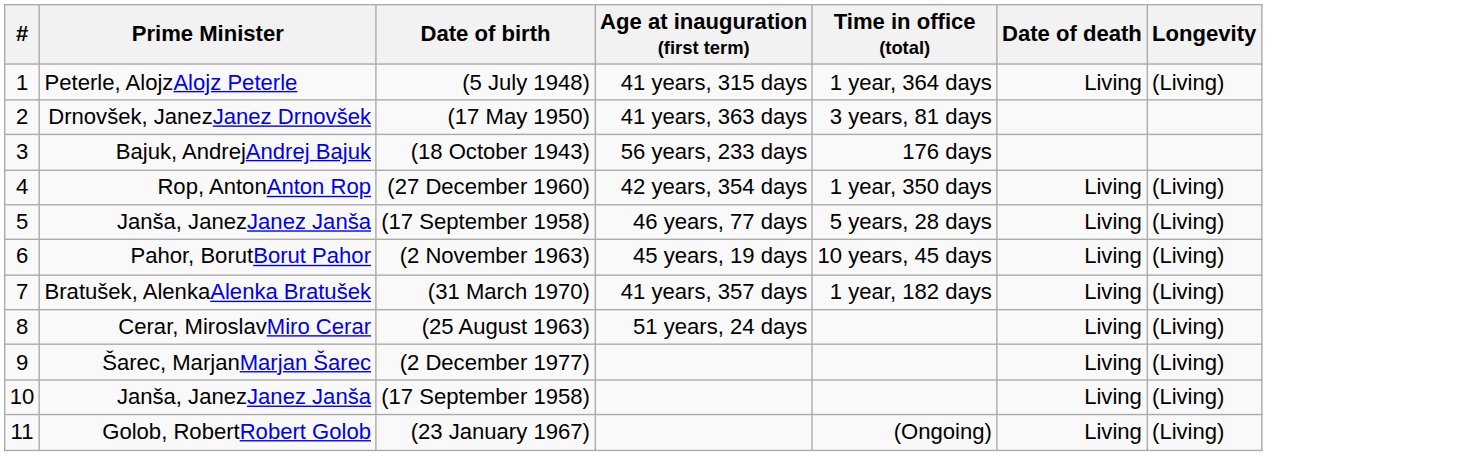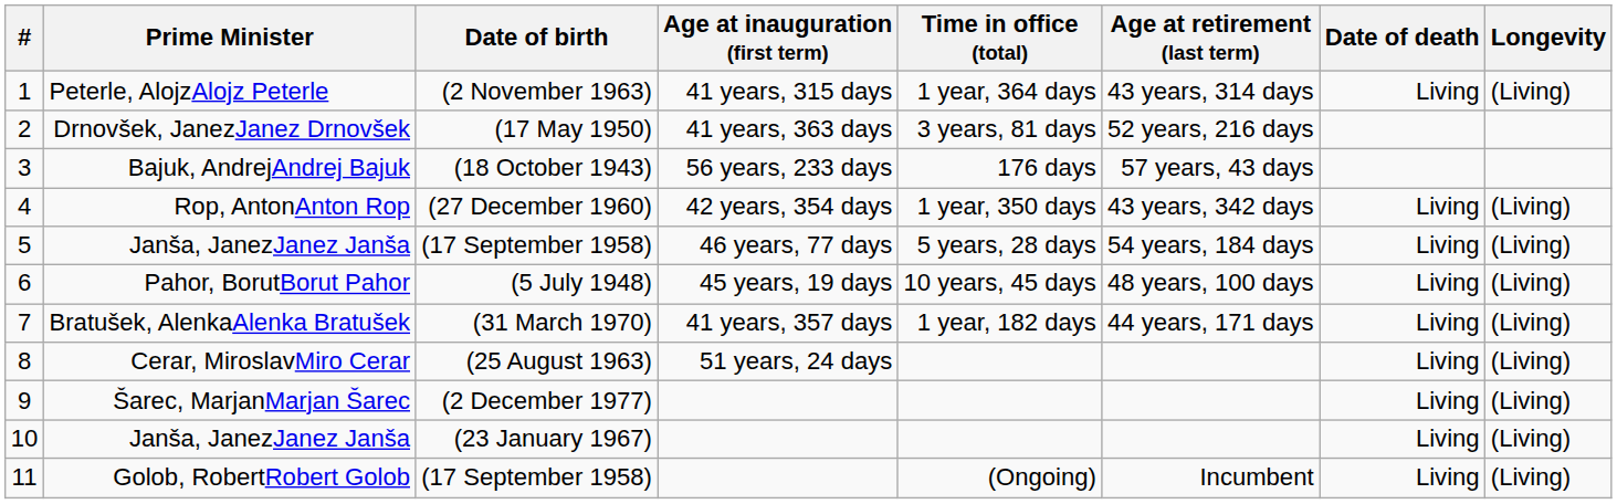 <table class="wikitable sortable" style="">
 <tr>
 <th>#</th>
 <th>Prime Minister</th>
 <th>Date of birth</th>
 <th>Age at inauguration<br><small>(first term)</small></th>
 <th>Time in office<br><small>(total)</small></th>
+<th>Age at retirement<br><small>(last term)</small></th>
 <th>Date of death</th>
 <th>Longevity</th>
 </tr>
 <tr>
 <td align="center">1</td>
 <td><span>Peterle, Alojz</span><a href='#'>Alojz Peterle</a></td>
-<td align=right><span>(<span>5 July 1948</span>)</span></td>
+<td align=right><span>(<span>2 November 1963</span>)</span></td>
 <td align=right>41 years, 315 days</td>
 <td align=right>1 year,  364 days</td>
+<td align=right>43 years, 314 days</td>
 <td align=right>Living</td>
 <td> (Living)</td>
 </tr>
 <tr>
 <td align="center">2</td>
 <td align=right><span>Drnovšek, Janez</span><a href='#'>Janez Drnovšek</a></td>
 <td align=right><span>(<span>17 May 1950</span>)</span></td>
 <td align=right>41 years, 363 days</td>
 <td align=right>3 years,  81 days</td>
+<td align=right>52 years, 216 days</td>
 <td align=right></td>
 <td></td>
 </tr>
 <tr>
 <td align="center">3</td>
 <td align=right><span>Bajuk, Andrej</span><a href='#'>Andrej Bajuk</a></td>
 <td align=right><span>(<span>18 October 1943</span>)</span></td>
 <td align=right>56 years, 233 days</td>
 <td align=right>176 days</td>
+<td align=right>57 years,  43 days</td>
 <td align=right></td>
 <td></td>
 </tr>
 <tr>
 <td align="center">4</td>
 <td align=right><span>Rop, Anton</span><a href='#'>Anton Rop</a></td>
 <td align=right><span>(<span>27 December 1960</span>)</span></td>
 <td align=right>42 years, 354 days</td>
 <td align=right>1 year,  350 days</td>
+<td align=right>43 years, 342 days</td>
 <td align=right>Living</td>
 <td> (Living)</td>
 </tr>
 <tr>
 <td align="center">5</td>
 <td align=right><span>Janša, Janez</span><a href='#'>Janez Janša</a></td>
 <td align=right><span>(<span>17 September 1958</span>)</span></td>
 <td align=right>46 years, 77 days</td>
 <td align=right>5 years,  28 days</td>
+<td align=right>54 years, 184 days</td>
 <td align=right>Living</td>
 <td> (Living)</td>
 </tr>
 <tr>
 <td align="center">6</td>
 <td align=right><span>Pahor, Borut</span><a href='#'>Borut Pahor</a></td>
-<td align=right><span>(<span>2 November 1963</span>)</span></td>
+<td align=right><span>(<span>5 July 1948</span>)</span></td>
 <td align=right>45 years,  19 days</td>
 <td align=right>10 years,  45 days</td>
+<td align=right>48 years, 100 days</td>
 <td align=right>Living</td>
 <td> (Living)</td>
 </tr>
 <tr>
 <td align="center">7</td>
 <td align=right><span>Bratušek, Alenka</span><a href='#'>Alenka Bratušek</a></td>
 <td align=right><span>(<span>31 March 1970</span>)</span></td>
 <td align=right>41 years, 357 days</td>
 <td align=right>1 year, 182 days</td>
+<td align=right>44 years, 171 days</td>
 <td align=right>Living</td>
 <td> (Living)</td>
 </tr>
 <tr>
 <td align="center">8</td>
 <td align=right><span>Cerar, Miroslav</span><a href='#'>Miro Cerar</a></td>
 <td align=right><span>(<span>25 August 1963</span>)</span></td>
 <td align=right>51 years,  24 days</td>
+<td align=right></td>
 <td align=right></td>
 <td align=right>Living</td>
 <td> (Living)</td>
 </tr>
 <tr>
 <td align="center">9</td>
 <td align=right><span>Šarec, Marjan</span><a href='#'>Marjan Šarec</a></td>
 <td align=right><span>(<span>2 December 1977</span>)</span></td>
 <td align=right></td>
 <td align=right></td>
+<td align=right></td>
 <td align=right>Living</td>
 <td> (Living)</td>
 </tr>
 <tr>
 <td align="center">10</td>
 <td align=right><span>Janša, Janez</span><a href='#'>Janez Janša</a></td>
-<td align=right><span>(<span>17 September 1958</span>)</span></td>
+<td align=right><span>(<span>23 January 1967</span>)</span></td>
+<td align=right></td>
 <td align=right></td>
 <td align=right></td>
 <td align=right>Living</td>
 <td> (Living)</td>
 </tr>
 <tr>
 <td align="center">11</td>
 <td align=right><span>Golob, Robert</span><a href='#'>Robert Golob</a></td>
-<td align=right><span>(<span>23 January 1967</span>)</span></td>
+<td align=right><span>(<span>17 September 1958</span>)</span></td>
 <td align=right></td>
 <td align=right> (Ongoing)</td>
+<td align=right>Incumbent</td>
 <td align=right>Living</td>
 <td> (Living)</td>
 </tr>
 </table>
